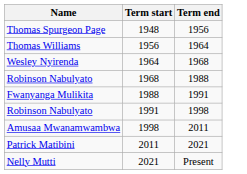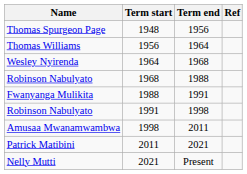 <table class=wikitable style=text-align:center>
 <tr>
 <th>Name</th>
 <th>Term start</th>
 <th>Term end</th>
+<th>Ref</th>
 </tr>
 <tr>
 <td align=left><a href='#'>Thomas Spurgeon Page</a></td>
 <td>1948</td>
 <td>1956</td>
+<td></td>
 </tr>
 <tr>
 <td align=left><a href='#'>Thomas Williams</a></td>
 <td>1956</td>
 <td>1964</td>
+<td></td>
 </tr>
 <tr>
 <td align=left><a href='#'>Wesley Nyirenda</a></td>
 <td>1964</td>
 <td>1968</td>
+<td></td>
 </tr>
 <tr>
 <td align=left><a href='#'>Robinson Nabulyato</a></td>
 <td>1968</td>
 <td>1988</td>
+<td></td>
 </tr>
 <tr>
 <td align=left><a href='#'>Fwanyanga Mulikita</a></td>
 <td>1988</td>
 <td>1991</td>
+<td></td>
 </tr>
 <tr>
 <td align=left><a href='#'>Robinson Nabulyato</a></td>
 <td>1991</td>
 <td>1998</td>
+<td></td>
 </tr>
 <tr>
 <td align=left><a href='#'>Amusaa Mwanamwambwa</a></td>
 <td>1998</td>
 <td>2011</td>
+<td></td>
 </tr>
 <tr>
 <td align=left><a href='#'>Patrick Matibini</a></td>
 <td>2011</td>
 <td>2021</td>
+<td></td>
 </tr>
 <tr>
 <td align=left><a href='#'>Nelly Mutti</a></td>
 <td>2021</td>
 <td>Present</td>
+<td></td>
 </tr>
 </table>
